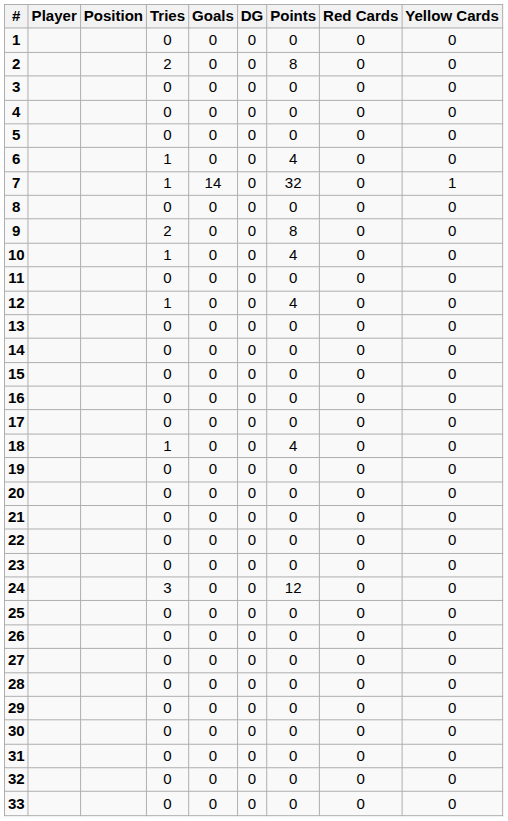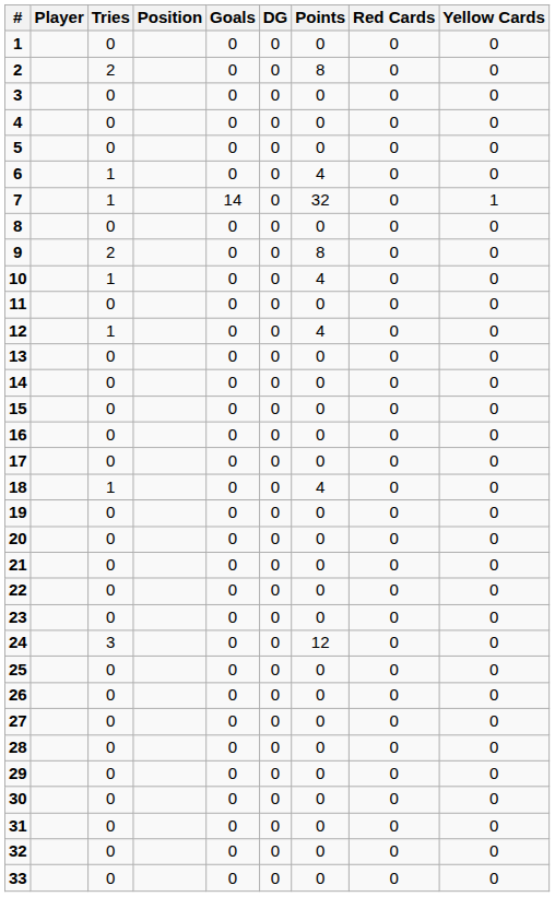 <table class="wikitable sortable" style="text-align:center;">
 <tr>
 <th>#</th>
 <th>Player</th>
+<th>Tries</th>
 <th>Position</th>
-<th>Tries</th>
 <th>Goals</th>
 <th>DG</th>
 <th>Points</th>
 <th> Red Cards</th>
 <th> Yellow Cards</th>
 </tr>
 <tr>
 <td><strong>1</strong></td>
 <td style="text-align:left;"></td>
+<td>0</td>
 <td></td>
-<td>0</td>
 <td>0</td>
 <td>0</td>
 <td>0</td>
 <td>0</td>
 <td>0</td>
 </tr>
 <tr>
 <td><strong>2</strong></td>
 <td style="text-align:left;"></td>
+<td>2</td>
 <td></td>
-<td>2</td>
 <td>0</td>
 <td>0</td>
 <td>8</td>
 <td>0</td>
 <td>0</td>
 </tr>
 <tr>
 <td><strong>3</strong></td>
 <td style="text-align:left;"></td>
+<td>0</td>
 <td></td>
-<td>0</td>
 <td>0</td>
 <td>0</td>
 <td>0</td>
 <td>0</td>
 <td>0</td>
 </tr>
 <tr>
 <td><strong>4</strong></td>
 <td style="text-align:left;"></td>
+<td>0</td>
 <td></td>
-<td>0</td>
 <td>0</td>
 <td>0</td>
 <td>0</td>
 <td>0</td>
 <td>0</td>
 </tr>
 <tr>
 <td><strong>5</strong></td>
 <td style="text-align:left;"></td>
+<td>0</td>
 <td></td>
-<td>0</td>
 <td>0</td>
 <td>0</td>
 <td>0</td>
 <td>0</td>
 <td>0</td>
 </tr>
 <tr>
 <td><strong>6</strong></td>
 <td style="text-align:left;"></td>
+<td>1</td>
 <td></td>
-<td>1</td>
 <td>0</td>
 <td>0</td>
 <td>4</td>
 <td>0</td>
 <td>0</td>
 </tr>
 <tr>
 <td><strong>7</strong></td>
 <td style="text-align:left;"></td>
+<td>1</td>
 <td></td>
-<td>1</td>
 <td>14</td>
 <td>0</td>
 <td>32</td>
 <td>0</td>
 <td>1</td>
 </tr>
 <tr>
 <td><strong>8</strong></td>
 <td style="text-align:left;"></td>
+<td>0</td>
 <td></td>
-<td>0</td>
 <td>0</td>
 <td>0</td>
 <td>0</td>
 <td>0</td>
 <td>0</td>
 </tr>
 <tr>
 <td><strong>9</strong></td>
 <td style="text-align:left;"></td>
+<td>2</td>
 <td></td>
-<td>2</td>
 <td>0</td>
 <td>0</td>
 <td>8</td>
 <td>0</td>
 <td>0</td>
 </tr>
 <tr>
 <td><strong>10</strong></td>
 <td style="text-align:left;"></td>
+<td>1</td>
 <td></td>
-<td>1</td>
 <td>0</td>
 <td>0</td>
 <td>4</td>
 <td>0</td>
 <td>0</td>
 </tr>
 <tr>
 <td><strong>11</strong></td>
 <td style="text-align:left;"></td>
+<td>0</td>
 <td></td>
-<td>0</td>
 <td>0</td>
 <td>0</td>
 <td>0</td>
 <td>0</td>
 <td>0</td>
 </tr>
 <tr>
 <td><strong>12</strong></td>
 <td style="text-align:left;"></td>
+<td>1</td>
 <td></td>
-<td>1</td>
 <td>0</td>
 <td>0</td>
 <td>4</td>
 <td>0</td>
 <td>0</td>
 </tr>
 <tr>
 <td><strong>13</strong></td>
 <td style="text-align:left;"></td>
+<td>0</td>
 <td></td>
-<td>0</td>
 <td>0</td>
 <td>0</td>
 <td>0</td>
 <td>0</td>
 <td>0</td>
 </tr>
 <tr>
 <td><strong>14</strong></td>
 <td style="text-align:left;"></td>
+<td>0</td>
 <td></td>
-<td>0</td>
 <td>0</td>
 <td>0</td>
 <td>0</td>
 <td>0</td>
 <td>0</td>
 </tr>
 <tr>
 <td><strong>15</strong></td>
 <td style="text-align:left;"></td>
+<td>0</td>
 <td></td>
-<td>0</td>
 <td>0</td>
 <td>0</td>
 <td>0</td>
 <td>0</td>
 <td>0</td>
 </tr>
 <tr>
 <td><strong>16</strong></td>
 <td style="text-align:left;"></td>
+<td>0</td>
 <td></td>
-<td>0</td>
 <td>0</td>
 <td>0</td>
 <td>0</td>
 <td>0</td>
 <td>0</td>
 </tr>
 <tr>
 <td><strong>17</strong></td>
 <td style="text-align:left;"></td>
+<td>0</td>
 <td></td>
-<td>0</td>
 <td>0</td>
 <td>0</td>
 <td>0</td>
 <td>0</td>
 <td>0</td>
 </tr>
 <tr>
 <td><strong>18</strong></td>
 <td style="text-align:left;"></td>
+<td>1</td>
 <td></td>
-<td>1</td>
 <td>0</td>
 <td>0</td>
 <td>4</td>
 <td>0</td>
 <td>0</td>
 </tr>
 <tr>
 <td><strong>19</strong></td>
 <td style="text-align:left;"></td>
+<td>0</td>
 <td></td>
-<td>0</td>
 <td>0</td>
 <td>0</td>
 <td>0</td>
 <td>0</td>
 <td>0</td>
 </tr>
 <tr>
 <td><strong>20</strong></td>
 <td style="text-align:left;"></td>
+<td>0</td>
 <td></td>
-<td>0</td>
 <td>0</td>
 <td>0</td>
 <td>0</td>
 <td>0</td>
 <td>0</td>
 </tr>
 <tr>
 <td><strong>21</strong></td>
 <td style="text-align:left;"></td>
+<td>0</td>
 <td></td>
-<td>0</td>
 <td>0</td>
 <td>0</td>
 <td>0</td>
 <td>0</td>
 <td>0</td>
 </tr>
 <tr>
 <td><strong>22</strong></td>
 <td style="text-align:left;"></td>
+<td>0</td>
 <td></td>
-<td>0</td>
 <td>0</td>
 <td>0</td>
 <td>0</td>
 <td>0</td>
 <td>0</td>
 </tr>
 <tr>
 <td><strong>23</strong></td>
 <td style="text-align:left;"></td>
+<td>0</td>
 <td></td>
-<td>0</td>
 <td>0</td>
 <td>0</td>
 <td>0</td>
 <td>0</td>
 <td>0</td>
 </tr>
 <tr>
 <td><strong>24</strong></td>
 <td style="text-align:left;"></td>
+<td>3</td>
 <td></td>
-<td>3</td>
 <td>0</td>
 <td>0</td>
 <td>12</td>
 <td>0</td>
 <td>0</td>
 </tr>
 <tr>
 <td><strong>25</strong></td>
 <td style="text-align:left;"></td>
+<td>0</td>
 <td></td>
-<td>0</td>
 <td>0</td>
 <td>0</td>
 <td>0</td>
 <td>0</td>
 <td>0</td>
 </tr>
 <tr>
 <td><strong>26</strong></td>
 <td style="text-align:left;"></td>
+<td>0</td>
 <td></td>
-<td>0</td>
 <td>0</td>
 <td>0</td>
 <td>0</td>
 <td>0</td>
 <td>0</td>
 </tr>
 <tr>
 <td><strong>27</strong></td>
 <td style="text-align:left;"></td>
+<td>0</td>
 <td></td>
-<td>0</td>
 <td>0</td>
 <td>0</td>
 <td>0</td>
 <td>0</td>
 <td>0</td>
 </tr>
 <tr>
 <td><strong>28</strong></td>
 <td style="text-align:left;"></td>
+<td>0</td>
 <td></td>
-<td>0</td>
 <td>0</td>
 <td>0</td>
 <td>0</td>
 <td>0</td>
 <td>0</td>
 </tr>
 <tr>
 <td><strong>29</strong></td>
 <td style="text-align:left;"></td>
+<td>0</td>
 <td></td>
-<td>0</td>
 <td>0</td>
 <td>0</td>
 <td>0</td>
 <td>0</td>
 <td>0</td>
 </tr>
 <tr>
 <td><strong>30</strong></td>
 <td style="text-align:left;"></td>
+<td>0</td>
 <td></td>
-<td>0</td>
 <td>0</td>
 <td>0</td>
 <td>0</td>
 <td>0</td>
 <td>0</td>
 </tr>
 <tr>
 <td><strong>31</strong></td>
 <td style="text-align:left;"></td>
+<td>0</td>
 <td></td>
-<td>0</td>
 <td>0</td>
 <td>0</td>
 <td>0</td>
 <td>0</td>
 <td>0</td>
 </tr>
 <tr>
 <td><strong>32</strong></td>
 <td style="text-align:left;"></td>
+<td>0</td>
 <td></td>
-<td>0</td>
 <td>0</td>
 <td>0</td>
 <td>0</td>
 <td>0</td>
 <td>0</td>
 </tr>
 <tr>
 <td><strong>33</strong></td>
 <td style="text-align:left;"></td>
+<td>0</td>
 <td></td>
-<td>0</td>
 <td>0</td>
 <td>0</td>
 <td>0</td>
 <td>0</td>
 <td>0</td>
 </tr>
 </table>
